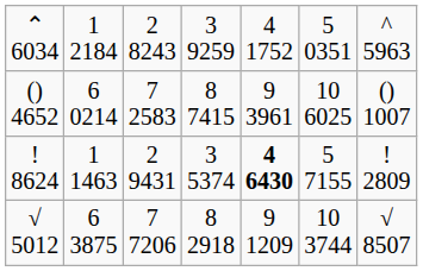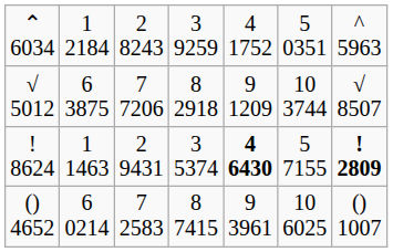 <table class="wikitable" style="text-align:center">
 <tr>
 <td>⌃<br>6034</td>
 <td>1<br>2184</td>
 <td>2<br>8243</td>
 <td>3<br>9259</td>
 <td>4<br>1752</td>
 <td>5<br>0351</td>
 <td>^<br>5963</td>
 </tr>
 <tr>
+<td>√<br>5012</td>
+<td>6<br>3875</td>
+<td>7<br>7206</td>
+<td>8<br>2918</td>
+<td>9<br>1209</td>
+<td>10<br>3744</td>
+<td>√<br>8507</td>
+</tr>
+<tr>
+<td>!<br>8624</td>
+<td>1<br>1463</td>
+<td>2<br>9431</td>
+<td>3<br>5374</td>
+<td><strong>4<br>6430</strong></td>
+<td>5<br>7155</td>
+<td><strong>!<br>2809</strong></td>
+</tr>
+<tr>
 <td>()<br>4652</td>
 <td>6<br>0214</td>
 <td>7<br>2583</td>
 <td>8<br>7415</td>
 <td>9<br>3961</td>
 <td>10<br>6025</td>
 <td>()<br>1007</td>
 </tr>
-<tr>
-<td>!<br>8624</td>
-<td>1<br>1463</td>
-<td>2<br>9431</td>
-<td>3<br>5374</td>
-<td><strong>4<br>6430</strong></td>
-<td>5<br>7155</td>
-<td>!<br>2809</td>
-</tr>
-<tr>
-<td>√<br>5012</td>
-<td>6<br>3875</td>
-<td>7<br>7206</td>
-<td>8<br>2918</td>
-<td>9<br>1209</td>
-<td>10<br>3744</td>
-<td>√<br>8507</td>
-</tr>
 </table>
